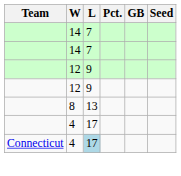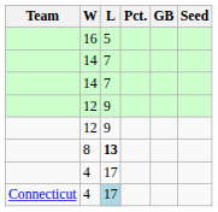 <table class=wikitable>
 <tr>
 <th>Team</th>
 <th>W</th>
 <th>L</th>
 <th>Pct.</th>
 <th>GB</th>
 <th>Seed</th>
+</tr>
+<tr bgcolor=#ccffcc>
+<td></td>
+<td>16</td>
+<td>5</td>
+<td></td>
+<td></td>
+<td></td>
 </tr>
 <tr bgcolor=#ccffcc>
 <td></td>
 <td>14</td>
 <td>7</td>
 <td></td>
 <td></td>
 <td></td>
 </tr>
 <tr bgcolor=#ccffcc>
 <td></td>
 <td>14</td>
 <td>7</td>
 <td></td>
 <td></td>
 <td></td>
 </tr>
 <tr bgcolor=#ccffcc>
 <td></td>
 <td>12</td>
 <td>9</td>
 <td></td>
 <td></td>
 <td></td>
 </tr>
 <tr>
 <td></td>
 <td>12</td>
 <td>9</td>
 <td></td>
 <td></td>
 <td></td>
 </tr>
 <tr>
 <td></td>
 <td>8</td>
-<td>13</td>
+<td><strong>13</strong></td>
 <td></td>
 <td></td>
 <td></td>
 </tr>
 <tr>
 <td></td>
 <td>4</td>
 <td>17</td>
 <td></td>
 <td></td>
 <td></td>
 </tr>
 <tr>
 <td><a href='#'>Connecticut</a></td>
 <td>4</td>
 <td style="background: lightblue;">17</td>
 <td></td>
 <td></td>
 <td></td>
 </tr>
 </table>
